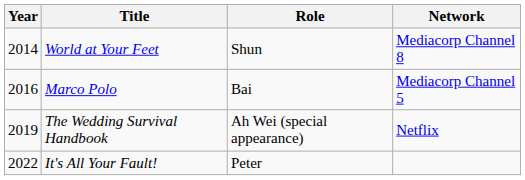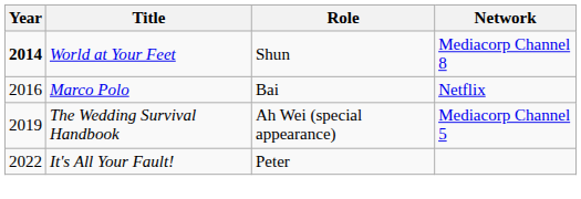 <table class="wikitable" style="width:550px">
 <tr>
 <th width=10>Year</th>
 <th>Title</th>
 <th>Role</th>
 <th>Network</th>
 </tr>
 <tr>
-<td>2014</td>
+<td><strong>2014</strong></td>
 <td><em><a href='#'>World at Your Feet</a></em></td>
 <td>Shun</td>
 <td><a href='#'>Mediacorp Channel 8</a></td>
 </tr>
 <tr>
 <td>2016</td>
 <td><em><a href='#'>Marco Polo</a></em></td>
 <td>Bai</td>
-<td><a href='#'>Mediacorp Channel 5</a></td>
+<td><a href='#'>Netflix</a></td>
 </tr>
 <tr>
 <td>2019</td>
 <td><em>The Wedding Survival Handbook</em></td>
 <td>Ah Wei (special appearance)</td>
-<td><a href='#'>Netflix</a></td>
+<td><a href='#'>Mediacorp Channel 5</a></td>
 </tr>
 <tr>
 <td>2022</td>
 <td><em>It's All Your Fault!</em></td>
 <td>Peter</td>
 <td></td>
 </tr>
 </table>
